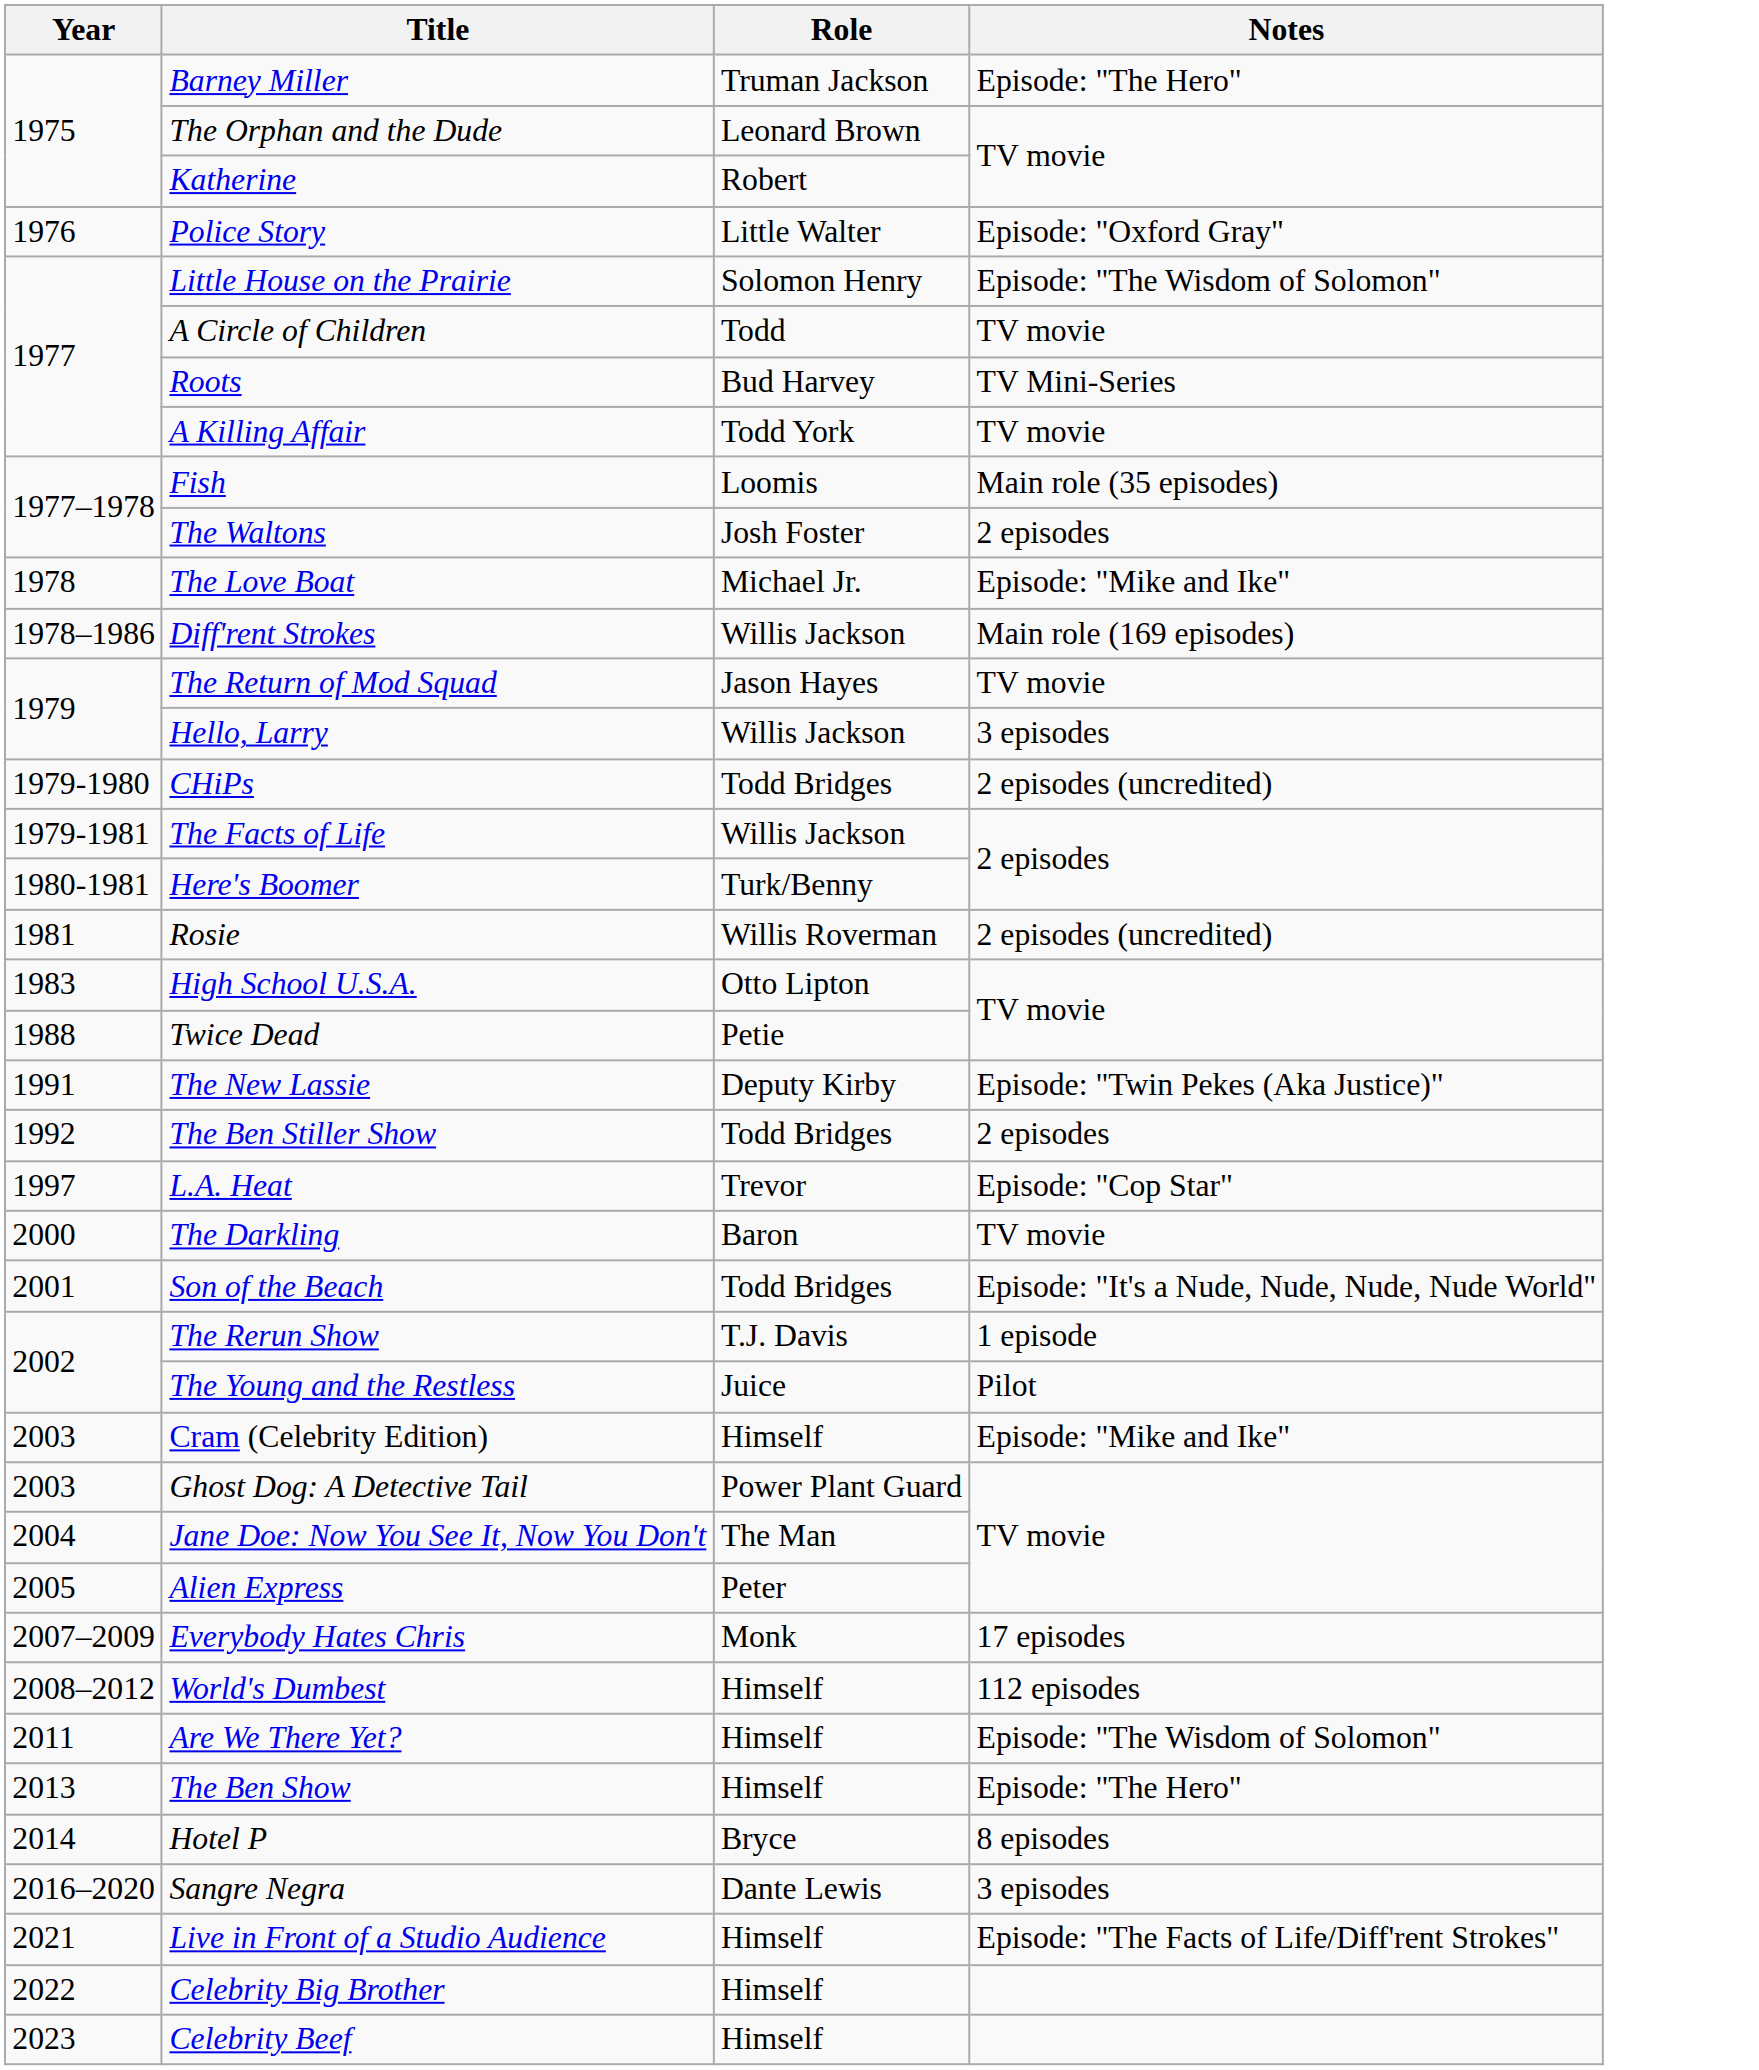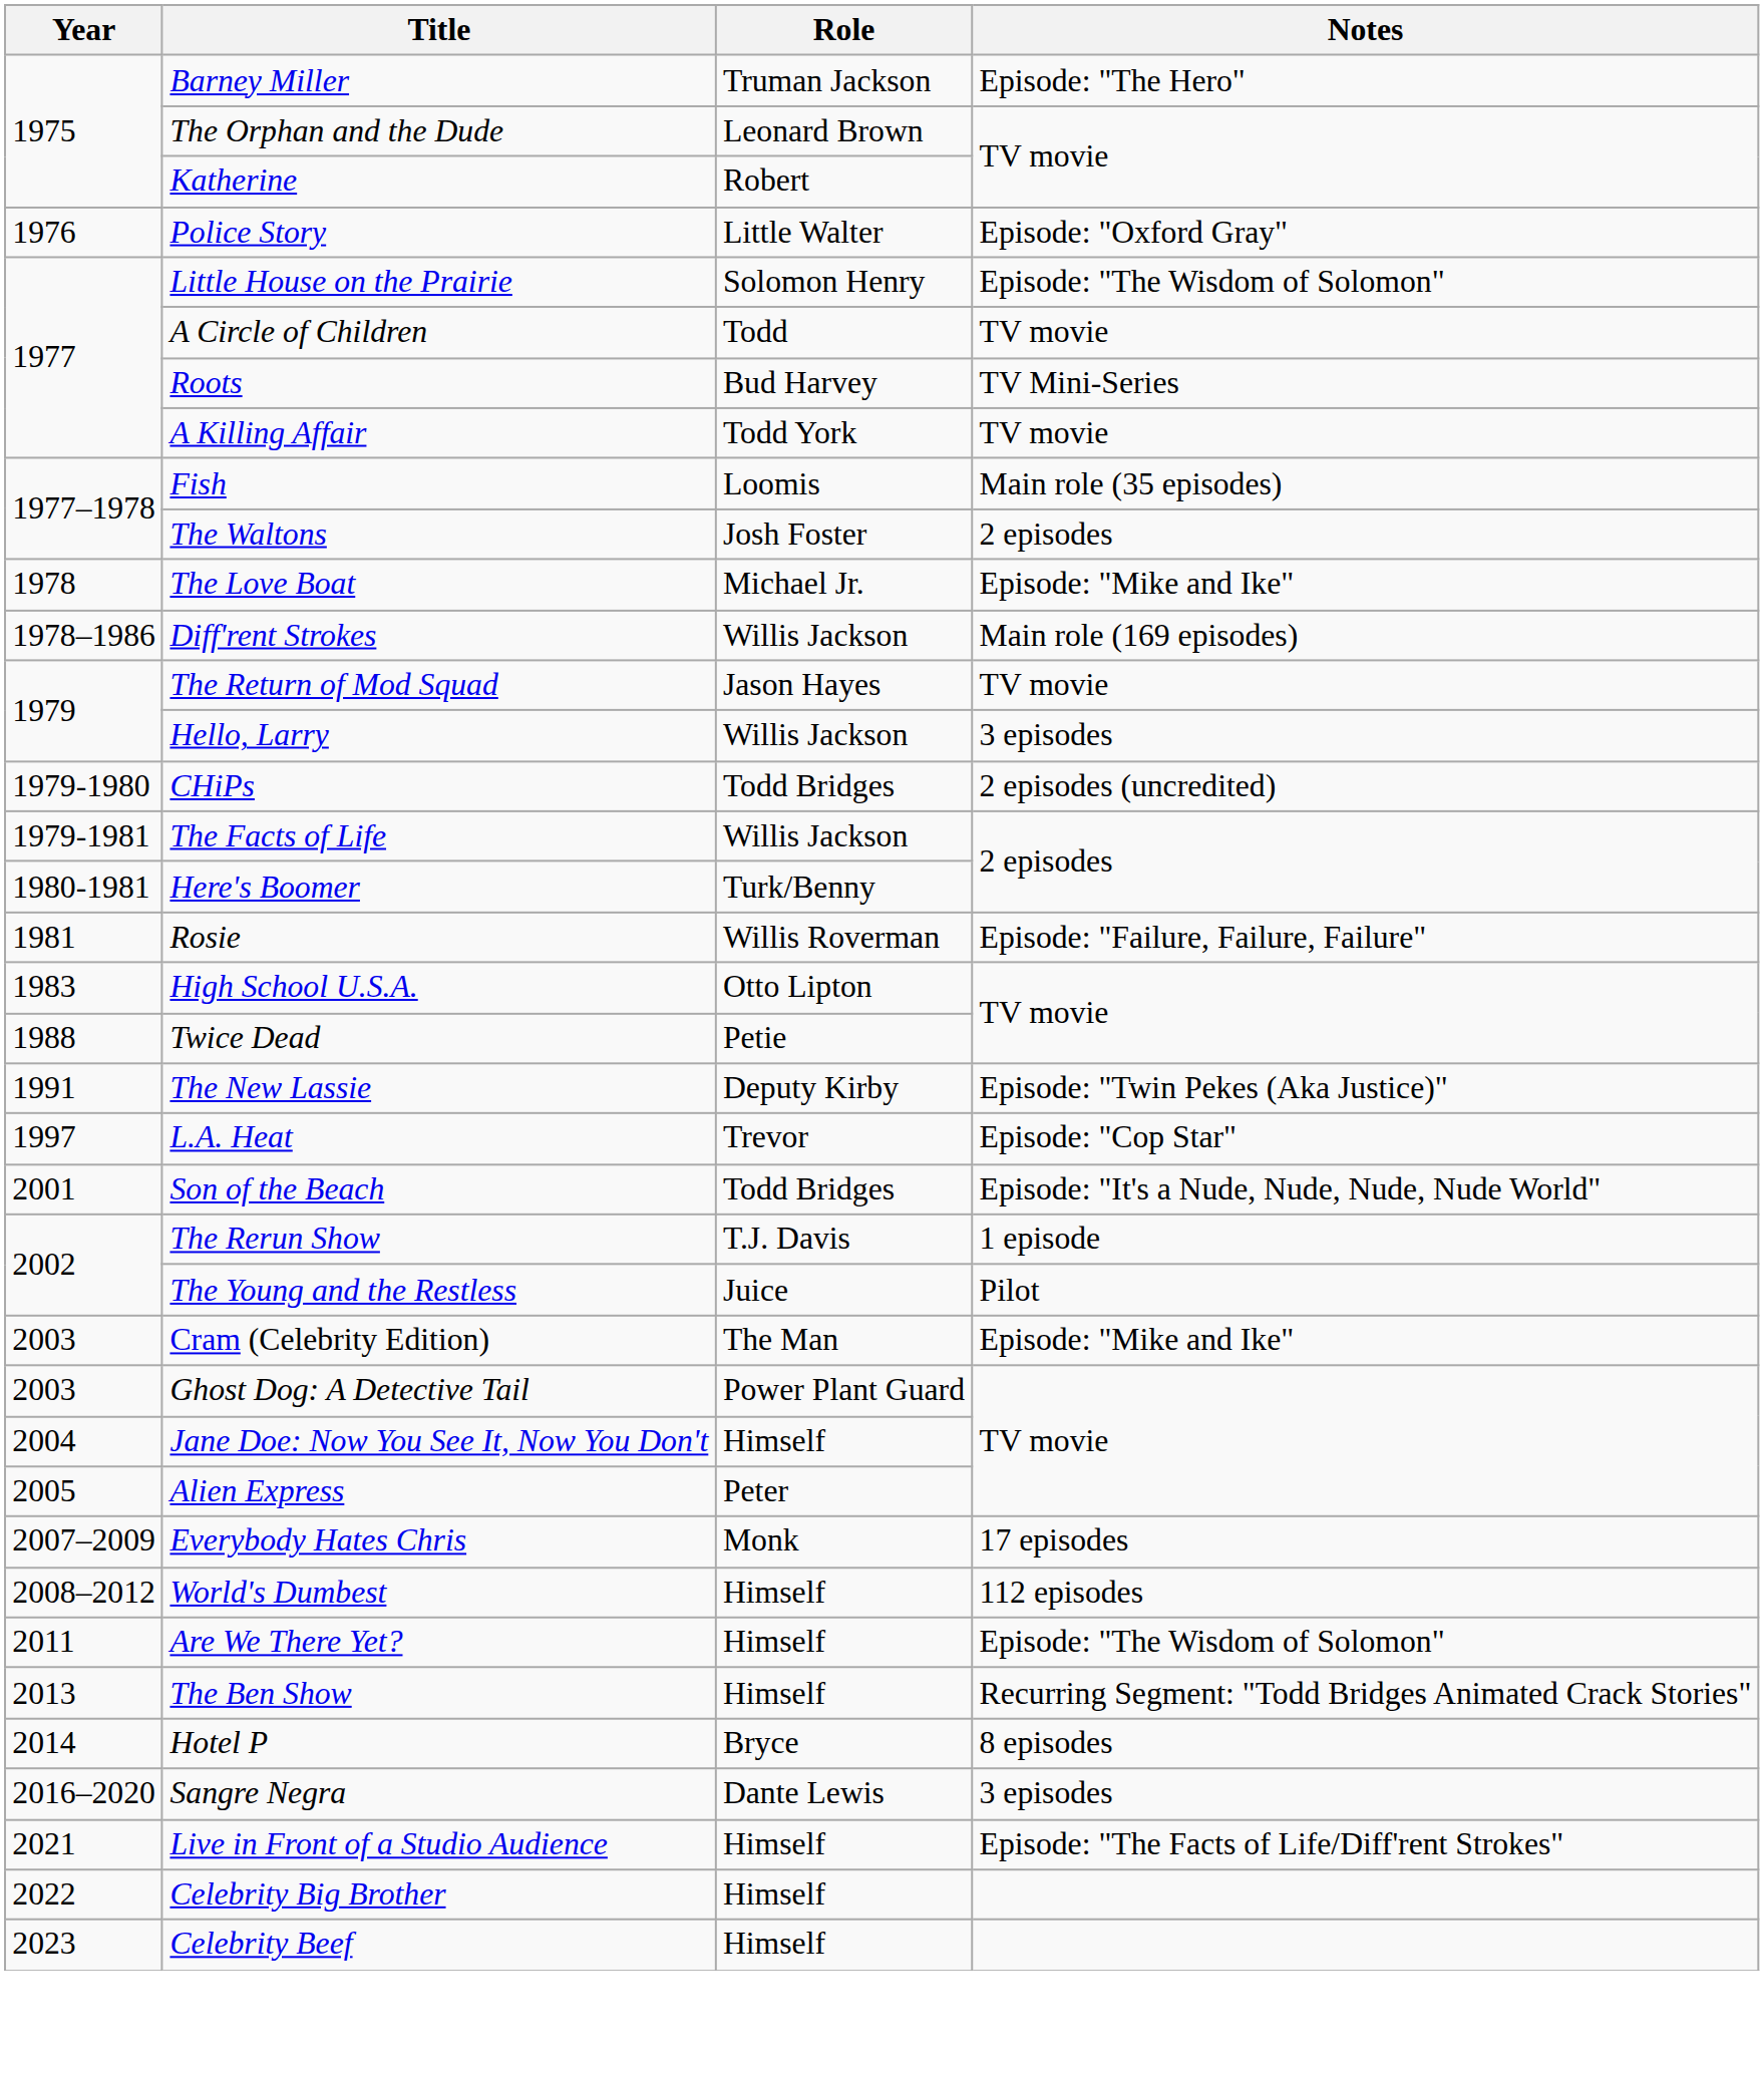 <table class="wikitable sortable">
 <tr>
 <th>Year</th>
 <th>Title</th>
 <th>Role</th>
 <th class="unsortable">Notes</th>
 </tr>
 <tr>
 <td rowspan=3>1975</td>
 <td><em><a href='#'>Barney Miller</a></em></td>
 <td>Truman Jackson</td>
 <td>Episode: "The Hero"</td>
 </tr>
 <tr>
 <td><em>The Orphan and the Dude</em></td>
 <td>Leonard Brown</td>
 <td rowspan=2>TV movie</td>
 </tr>
 <tr>
 <td><em><a href='#'>Katherine</a></em></td>
 <td>Robert</td>
 </tr>
 <tr>
 <td>1976</td>
 <td><em><a href='#'>Police Story</a></em></td>
 <td>Little Walter</td>
 <td>Episode: "Oxford Gray"</td>
 </tr>
 <tr>
 <td rowspan=4>1977</td>
 <td><em><a href='#'>Little House on the Prairie</a></em></td>
 <td>Solomon Henry</td>
 <td>Episode: "The Wisdom of Solomon"</td>
 </tr>
 <tr>
 <td><em>A Circle of Children</em></td>
 <td>Todd</td>
 <td>TV movie</td>
 </tr>
 <tr>
 <td><em><a href='#'>Roots</a></em></td>
 <td>Bud Harvey</td>
 <td>TV Mini-Series</td>
 </tr>
 <tr>
 <td><em><a href='#'>A Killing Affair</a></em></td>
 <td>Todd York</td>
 <td>TV movie</td>
 </tr>
 <tr>
 <td rowspan=2>1977–1978</td>
 <td><em><a href='#'>Fish</a></em></td>
 <td>Loomis</td>
 <td>Main role (35 episodes)</td>
 </tr>
 <tr>
 <td><em><a href='#'>The Waltons</a></em></td>
 <td>Josh Foster</td>
 <td>2 episodes</td>
 </tr>
 <tr>
 <td>1978</td>
 <td><em><a href='#'>The Love Boat</a></em></td>
 <td>Michael Jr.</td>
 <td>Episode: "Mike and Ike"</td>
 </tr>
 <tr>
 <td>1978–1986</td>
 <td><em><a href='#'>Diff'rent Strokes</a></em></td>
 <td>Willis Jackson</td>
 <td>Main role (169 episodes)</td>
 </tr>
 <tr>
 <td rowspan=2>1979</td>
 <td><em><a href='#'>The Return of Mod Squad</a></em></td>
 <td>Jason Hayes</td>
 <td>TV movie</td>
 </tr>
 <tr>
 <td><em><a href='#'>Hello, Larry</a></em></td>
 <td>Willis Jackson</td>
 <td>3 episodes</td>
 </tr>
 <tr>
 <td>1979-1980</td>
 <td><em><a href='#'>CHiPs</a></em></td>
 <td>Todd Bridges</td>
 <td>2 episodes (uncredited)</td>
 </tr>
 <tr>
 <td>1979-1981</td>
 <td><em><a href='#'>The Facts of Life</a></em></td>
 <td>Willis Jackson</td>
 <td rowspan=2>2 episodes</td>
 </tr>
 <tr>
 <td>1980-1981</td>
 <td><em><a href='#'>Here's Boomer</a></em></td>
 <td>Turk/Benny</td>
 </tr>
 <tr>
 <td>1981</td>
 <td><em>Rosie</em></td>
 <td>Willis Roverman</td>
-<td>2 episodes (uncredited)</td>
+<td>Episode: "Failure, Failure, Failure"</td>
 </tr>
 <tr>
 <td>1983</td>
 <td><em><a href='#'>High School U.S.A.</a></em></td>
 <td>Otto Lipton</td>
 <td rowspan=2>TV movie</td>
 </tr>
 <tr>
 <td>1988</td>
 <td><em>Twice Dead</em></td>
 <td>Petie</td>
 </tr>
 <tr>
 <td>1991</td>
 <td><em><a href='#'>The New Lassie</a></em></td>
 <td>Deputy Kirby</td>
 <td>Episode: "Twin Pekes (Aka Justice)"</td>
 </tr>
 <tr>
-<td>1992</td>
-<td><em><a href='#'>The Ben Stiller Show</a></em></td>
-<td>Todd Bridges</td>
-<td>2 episodes</td>
-</tr>
-<tr>
 <td>1997</td>
 <td><em><a href='#'>L.A. Heat</a></em></td>
 <td>Trevor</td>
 <td>Episode: "Cop Star"</td>
-</tr>
-<tr>
-<td>2000</td>
-<td><em><a href='#'>The Darkling</a></em></td>
-<td>Baron</td>
-<td>TV movie</td>
 </tr>
 <tr>
 <td>2001</td>
 <td><em><a href='#'>Son of the Beach</a></em></td>
 <td>Todd Bridges</td>
 <td>Episode: "It's a Nude, Nude, Nude, Nude World"</td>
 </tr>
 <tr>
 <td rowspan=2>2002</td>
 <td><em><a href='#'>The Rerun Show</a></em></td>
 <td>T.J. Davis</td>
 <td>1 episode</td>
 </tr>
 <tr>
 <td><em><a href='#'>The Young and the Restless</a></em></td>
 <td>Juice</td>
 <td>Pilot</td>
 </tr>
 <tr>
 <td>2003</td>
 <td><a href='#'>Cram</a> (Celebrity Edition)</td>
-<td>Himself</td>
+<td>The Man</td>
 <td>Episode: "Mike and Ike"</td>
 </tr>
 <tr>
 <td>2003</td>
 <td><em>Ghost Dog: A Detective Tail</em></td>
 <td>Power Plant Guard</td>
 <td rowspan=3>TV movie</td>
 </tr>
 <tr>
 <td>2004</td>
 <td><em><a href='#'>Jane Doe: Now You See It, Now You Don't</a></em></td>
-<td>The Man</td>
+<td>Himself</td>
 </tr>
 <tr>
 <td>2005</td>
 <td><em><a href='#'>Alien Express</a></em></td>
 <td>Peter</td>
 </tr>
 <tr>
 <td>2007–2009</td>
 <td><em><a href='#'>Everybody Hates Chris</a></em></td>
 <td>Monk</td>
 <td>17 episodes</td>
 </tr>
 <tr>
 <td>2008–2012</td>
 <td><em><a href='#'>World's Dumbest</a></em></td>
 <td>Himself</td>
 <td>112 episodes</td>
 </tr>
 <tr>
 <td>2011</td>
 <td><em><a href='#'>Are We There Yet?</a></em></td>
 <td>Himself</td>
 <td>Episode: "The Wisdom of Solomon"</td>
 </tr>
 <tr>
 <td>2013</td>
 <td><em><a href='#'>The Ben Show</a></em></td>
 <td>Himself</td>
-<td>Episode: "The Hero"</td>
+<td>Recurring Segment: "Todd Bridges Animated Crack Stories"</td>
 </tr>
 <tr>
 <td>2014</td>
 <td><em>Hotel P</em></td>
 <td>Bryce</td>
 <td>8 episodes</td>
 </tr>
 <tr>
 <td>2016–2020</td>
 <td><em>Sangre Negra</em></td>
 <td>Dante Lewis</td>
 <td>3 episodes</td>
 </tr>
 <tr>
 <td>2021</td>
 <td><em><a href='#'>Live in Front of a Studio Audience</a></em></td>
 <td>Himself</td>
 <td>Episode: "The Facts of Life/Diff'rent Strokes"</td>
 </tr>
 <tr>
 <td>2022</td>
 <td><em><a href='#'>Celebrity Big Brother</a></em></td>
 <td>Himself</td>
 <td></td>
 </tr>
 <tr>
 <td>2023</td>
 <td><em><a href='#'>Celebrity Beef</a></em></td>
 <td>Himself</td>
 <td></td>
 </tr>
 </table>
